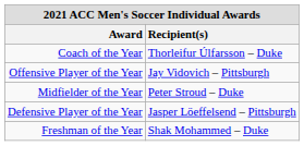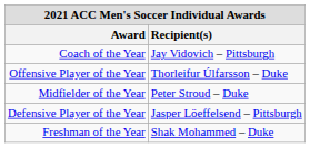 <table class="wikitable" style="white-space:nowrap; font-size:90%;">
 <tr>
 <td colspan="7" style="text-align:center; background:#ddd;"><strong>2021 ACC Men's Soccer Individual Awards</strong></td>
 </tr>
 <tr>
 <th style="text-align:right;">Award</th>
 <th style="text-align:left;">Recipient(s)</th>
 </tr>
 <tr>
 <td style="text-align:right;"><a href='#'>Coach of the Year</a></td>
-<td style="text-align:left;"><a href='#'>Thorleifur Úlfarsson</a> – <a href='#'>Duke</a></td>
+<td style="text-align:left;"><a href='#'>Jay Vidovich</a> – <a href='#'>Pittsburgh</a></td>
 </tr>
 <tr>
 <td style="text-align:right;"><a href='#'>Offensive Player of the Year</a></td>
-<td style="text-align:left;"><a href='#'>Jay Vidovich</a> – <a href='#'>Pittsburgh</a></td>
+<td style="text-align:left;"><a href='#'>Thorleifur Úlfarsson</a> – <a href='#'>Duke</a></td>
 </tr>
 <tr>
 <td style="text-align:right;"><a href='#'>Midfielder of the Year</a></td>
 <td style="text-align:left;"><a href='#'>Peter Stroud</a> – <a href='#'>Duke</a></td>
 </tr>
 <tr>
 <td style="text-align:right;"><a href='#'>Defensive Player of the Year</a></td>
 <td style="text-align:left;"><a href='#'>Jasper Löeffelsend</a> – <a href='#'>Pittsburgh</a></td>
 </tr>
 <tr>
 <td style="text-align:right;"><a href='#'>Freshman of the Year</a></td>
 <td style="text-align:left;"><a href='#'>Shak Mohammed</a> – <a href='#'>Duke</a></td>
 </tr>
 </table>
